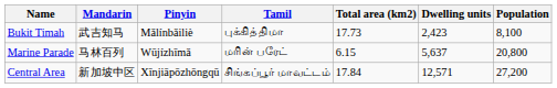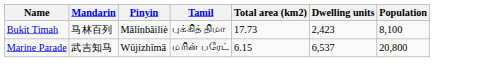 <table class="wikitable sortable static-row-numbers static-row-header-hash">
 <tr>
 <th>Name </th>
 <th><a href='#'>Mandarin</a></th>
 <th><a href='#'>Pinyin</a></th>
 <th><a href='#'>Tamil</a></th>
 <th>Total area (km2)</th>
 <th>Dwelling units</th>
 <th>Population</th>
 </tr>
 <tr>
 <td><a href='#'>Bukit Timah</a></td>
-<td>武吉知马</td>
+<td>马林百列</td>
 <td>Mǎlínbǎiliè</td>
 <td>புக்கித் திமா</td>
 <td>17.73</td>
 <td>2,423</td>
 <td>8,100</td>
 </tr>
 <tr>
 <td><a href='#'>Marine Parade</a></td>
-<td>马林百列</td>
+<td>武吉知马</td>
 <td>Wūjízhīmǎ</td>
 <td>மரின் பரேட்</td>
 <td>6.15</td>
-<td>5,637</td>
+<td>6,537</td>
 <td>20,800</td>
 </tr>
-<tr>
-<td><a href='#'>Central Area</a></td>
-<td>新加坡中区</td>
-<td>Xīnjiāpōzhōngqū</td>
-<td>சிங்கப்பூர் மாவட்டம்</td>
-<td>17.84</td>
-<td>12,571</td>
-<td>27,200</td>
-</tr>
 </table>
